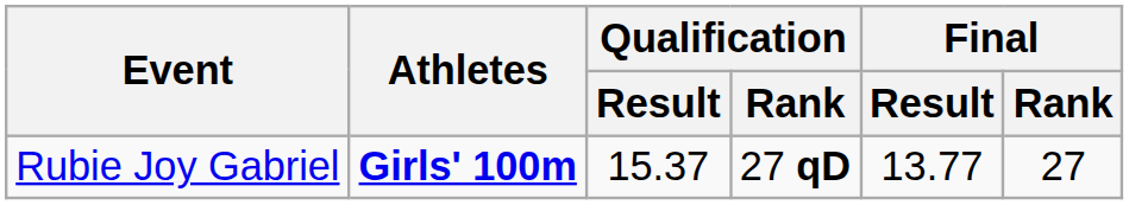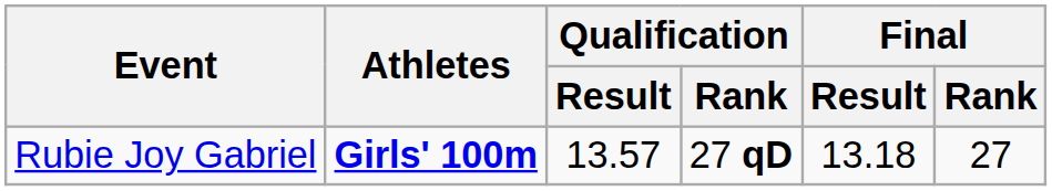 <table class="wikitable" border="1" style="font-size:90%">
 <tr>
 <th rowspan=2>Event</th>
 <th rowspan=2>Athletes</th>
 <th colspan=2>Qualification</th>
 <th colspan=2>Final</th>
 </tr>
 <tr>
 <th>Result</th>
 <th>Rank</th>
 <th>Result</th>
 <th>Rank</th>
 </tr>
 <tr>
 <td><a href='#'>Rubie Joy Gabriel</a></td>
 <td><strong><a href='#'>Girls' 100m</a></strong></td>
-<td align=center>15.37</td>
+<td align=center>13.57</td>
 <td align=center>27 <strong>qD</strong></td>
-<td align=center>13.77</td>
+<td align=center>13.18</td>
 <td align=center>27</td>
 </tr>
 </table>
